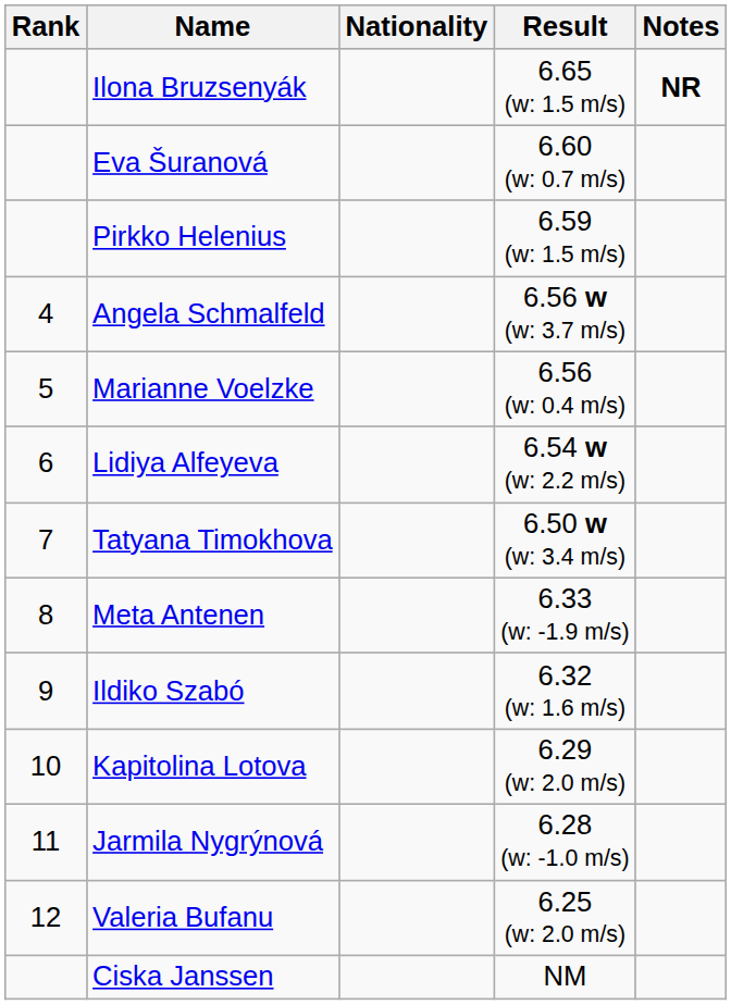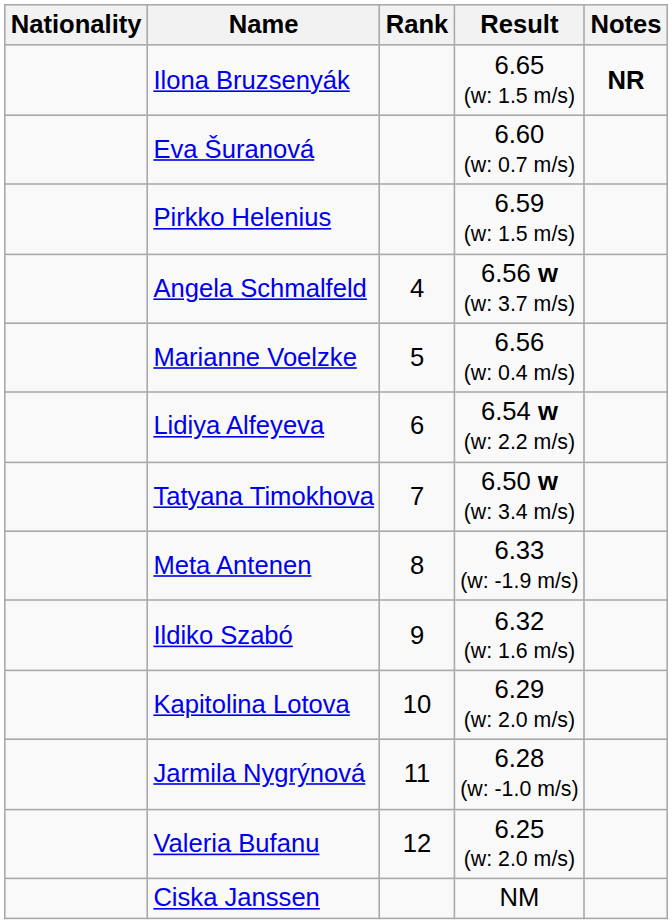 <table class="wikitable sortable" style="text-align:center">
 <tr>
+<th>Nationality</th>
+<th>Name</th>
 <th>Rank</th>
-<th>Name</th>
-<th>Nationality</th>
 <th>Result</th>
 <th>Notes</th>
 </tr>
 <tr>
+<td align=left></td>
+<td align=left><a href='#'>Ilona Bruzsenyák</a></td>
 <td></td>
-<td align=left><a href='#'>Ilona Bruzsenyák</a></td>
-<td align=left></td>
 <td>6.65<br><small>(w: 1.5 m/s)</small></td>
 <td><strong>NR</strong></td>
 </tr>
 <tr>
+<td align=left></td>
+<td align=left><a href='#'>Eva Šuranová</a></td>
 <td></td>
-<td align=left><a href='#'>Eva Šuranová</a></td>
-<td align=left></td>
 <td>6.60<br><small>(w: 0.7 m/s)</small></td>
 <td></td>
 </tr>
 <tr>
+<td align=left></td>
+<td align=left><a href='#'>Pirkko Helenius</a></td>
 <td></td>
-<td align=left><a href='#'>Pirkko Helenius</a></td>
-<td align=left></td>
 <td>6.59<br><small>(w: 1.5 m/s)</small></td>
 <td></td>
 </tr>
 <tr>
+<td align=left></td>
+<td align=left><a href='#'>Angela Schmalfeld</a></td>
 <td>4</td>
-<td align=left><a href='#'>Angela Schmalfeld</a></td>
-<td align=left></td>
 <td>6.56 <strong>w</strong><br><small>(w: 3.7 m/s)</small></td>
 <td></td>
 </tr>
 <tr>
+<td align=left></td>
+<td align=left><a href='#'>Marianne Voelzke</a></td>
 <td>5</td>
-<td align=left><a href='#'>Marianne Voelzke</a></td>
-<td align=left></td>
 <td>6.56<br><small>(w: 0.4 m/s)</small></td>
 <td></td>
 </tr>
 <tr>
+<td align=left></td>
+<td align=left><a href='#'>Lidiya Alfeyeva</a></td>
 <td>6</td>
-<td align=left><a href='#'>Lidiya Alfeyeva</a></td>
-<td align=left></td>
 <td>6.54 <strong>w</strong><br><small>(w: 2.2 m/s)</small></td>
 <td></td>
 </tr>
 <tr>
+<td align=left></td>
+<td align=left><a href='#'>Tatyana Timokhova</a></td>
 <td>7</td>
-<td align=left><a href='#'>Tatyana Timokhova</a></td>
-<td align=left></td>
 <td>6.50 <strong>w</strong><br><small>(w: 3.4 m/s)</small></td>
 <td></td>
 </tr>
 <tr>
+<td align=left></td>
+<td align=left><a href='#'>Meta Antenen</a></td>
 <td>8</td>
-<td align=left><a href='#'>Meta Antenen</a></td>
-<td align=left></td>
 <td>6.33<br><small>(w: -1.9 m/s)</small></td>
 <td></td>
 </tr>
 <tr>
+<td align=left></td>
+<td align=left><a href='#'>Ildiko Szabó</a></td>
 <td>9</td>
-<td align=left><a href='#'>Ildiko Szabó</a></td>
-<td align=left></td>
 <td>6.32<br><small>(w: 1.6 m/s)</small></td>
 <td></td>
 </tr>
 <tr>
+<td align=left></td>
+<td align=left><a href='#'>Kapitolina Lotova</a></td>
 <td>10</td>
-<td align=left><a href='#'>Kapitolina Lotova</a></td>
-<td align=left></td>
 <td>6.29<br><small>(w: 2.0 m/s)</small></td>
 <td></td>
 </tr>
 <tr>
+<td align=left></td>
+<td align=left><a href='#'>Jarmila Nygrýnová</a></td>
 <td>11</td>
-<td align=left><a href='#'>Jarmila Nygrýnová</a></td>
-<td align=left></td>
 <td>6.28<br><small>(w: -1.0 m/s)</small></td>
 <td></td>
 </tr>
 <tr>
+<td align=left></td>
+<td align=left><a href='#'>Valeria Bufanu</a></td>
 <td>12</td>
-<td align=left><a href='#'>Valeria Bufanu</a></td>
-<td align=left></td>
 <td>6.25<br><small>(w: 2.0 m/s)</small></td>
 <td></td>
 </tr>
 <tr>
+<td align=left></td>
+<td align=left><a href='#'>Ciska Janssen</a></td>
 <td></td>
-<td align=left><a href='#'>Ciska Janssen</a></td>
-<td align=left></td>
 <td>NM</td>
 <td></td>
 </tr>
 </table>
